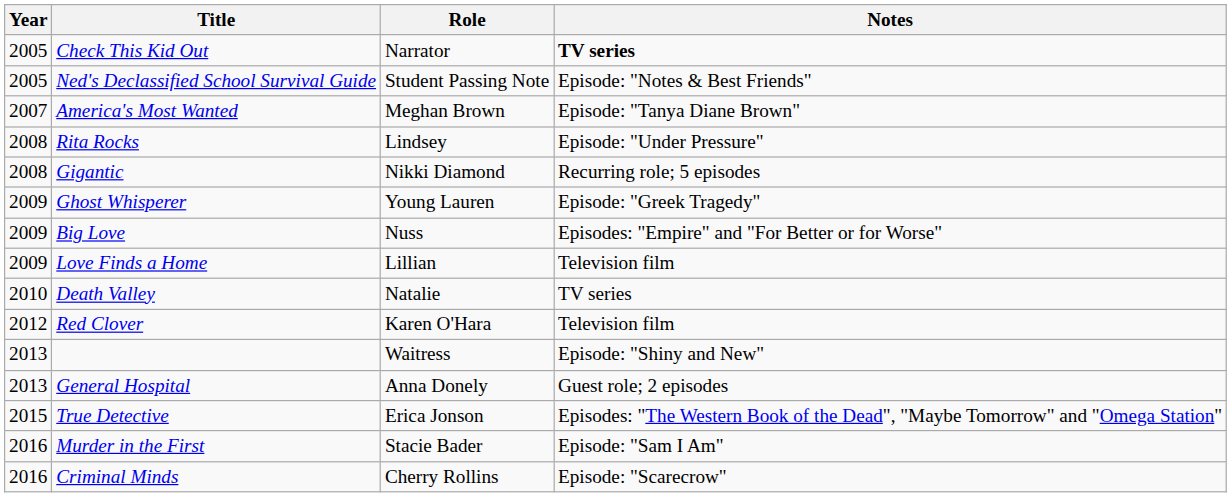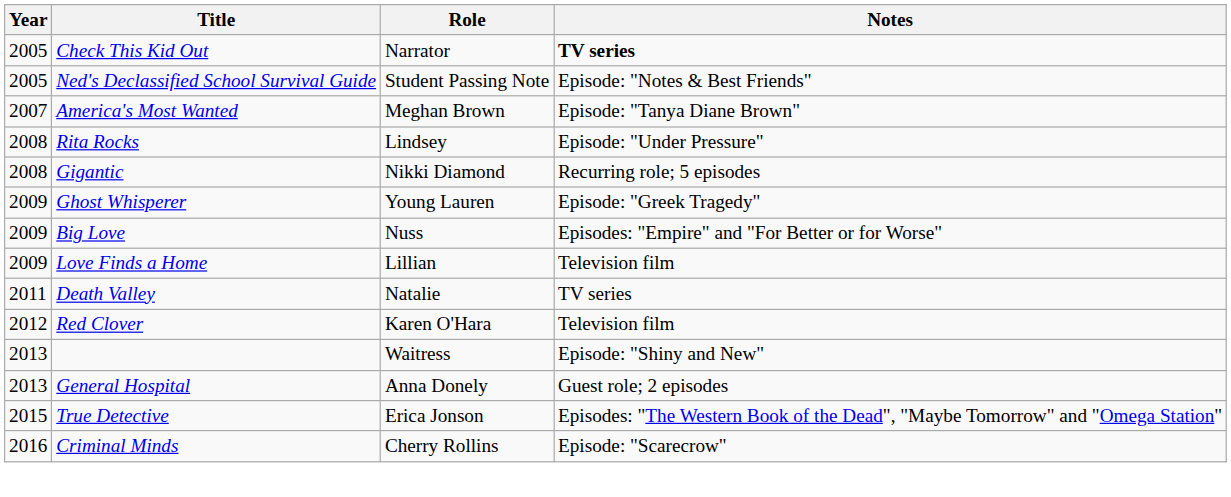 <table class="wikitable sortable">
 <tr>
 <th>Year</th>
 <th>Title</th>
 <th>Role</th>
 <th class="unsortable">Notes</th>
 </tr>
 <tr>
 <td>2005</td>
 <td><em><a href='#'>Check This Kid Out</a></em></td>
 <td>Narrator</td>
 <td><strong>TV series</strong></td>
 </tr>
 <tr>
 <td>2005</td>
 <td><em><a href='#'>Ned's Declassified School Survival Guide</a></em></td>
 <td>Student Passing Note</td>
 <td>Episode: "Notes & Best Friends"</td>
 </tr>
 <tr>
 <td>2007</td>
 <td><em><a href='#'>America's Most Wanted</a></em></td>
 <td>Meghan Brown</td>
 <td>Episode: "Tanya Diane Brown"</td>
 </tr>
 <tr>
 <td>2008</td>
 <td><em><a href='#'>Rita Rocks</a></em></td>
 <td>Lindsey</td>
 <td>Episode: "Under Pressure"</td>
 </tr>
 <tr>
 <td>2008</td>
 <td><em><a href='#'>Gigantic</a></em></td>
 <td>Nikki Diamond</td>
 <td>Recurring role; 5 episodes</td>
 </tr>
 <tr>
 <td>2009</td>
 <td><em><a href='#'>Ghost Whisperer</a></em></td>
 <td>Young Lauren</td>
 <td>Episode: "Greek Tragedy"</td>
 </tr>
 <tr>
 <td>2009</td>
 <td><em><a href='#'>Big Love</a></em></td>
 <td>Nuss</td>
 <td>Episodes: "Empire" and "For Better or for Worse"</td>
 </tr>
 <tr>
 <td>2009</td>
 <td><em><a href='#'>Love Finds a Home</a></em></td>
 <td>Lillian</td>
 <td>Television film</td>
 </tr>
 <tr>
-<td>2010</td>
+<td>2011</td>
 <td><em><a href='#'>Death Valley</a></em></td>
 <td>Natalie</td>
 <td>TV series</td>
 </tr>
 <tr>
 <td>2012</td>
 <td><em><a href='#'>Red Clover</a></em></td>
 <td>Karen O'Hara</td>
 <td>Television film</td>
 </tr>
 <tr>
 <td>2013</td>
 <td><em></em></td>
 <td>Waitress</td>
 <td>Episode: "Shiny and New"</td>
 </tr>
 <tr>
 <td>2013</td>
 <td><em><a href='#'>General Hospital</a></em></td>
 <td>Anna Donely</td>
 <td>Guest role; 2 episodes</td>
 </tr>
 <tr>
 <td>2015</td>
 <td><em><a href='#'>True Detective</a></em></td>
 <td>Erica Jonson</td>
 <td>Episodes: "<a href='#'>The Western Book of the Dead</a>", "Maybe Tomorrow" and "<a href='#'>Omega Station</a>"</td>
 </tr>
 <tr>
 <td>2016</td>
-<td><em><a href='#'>Murder in the First</a></em></td>
-<td>Stacie Bader</td>
-<td>Episode: "Sam I Am"</td>
-</tr>
-<tr>
-<td>2016</td>
 <td><em><a href='#'>Criminal Minds</a></em></td>
 <td>Cherry Rollins</td>
 <td>Episode: "Scarecrow"</td>
 </tr>
 </table>
